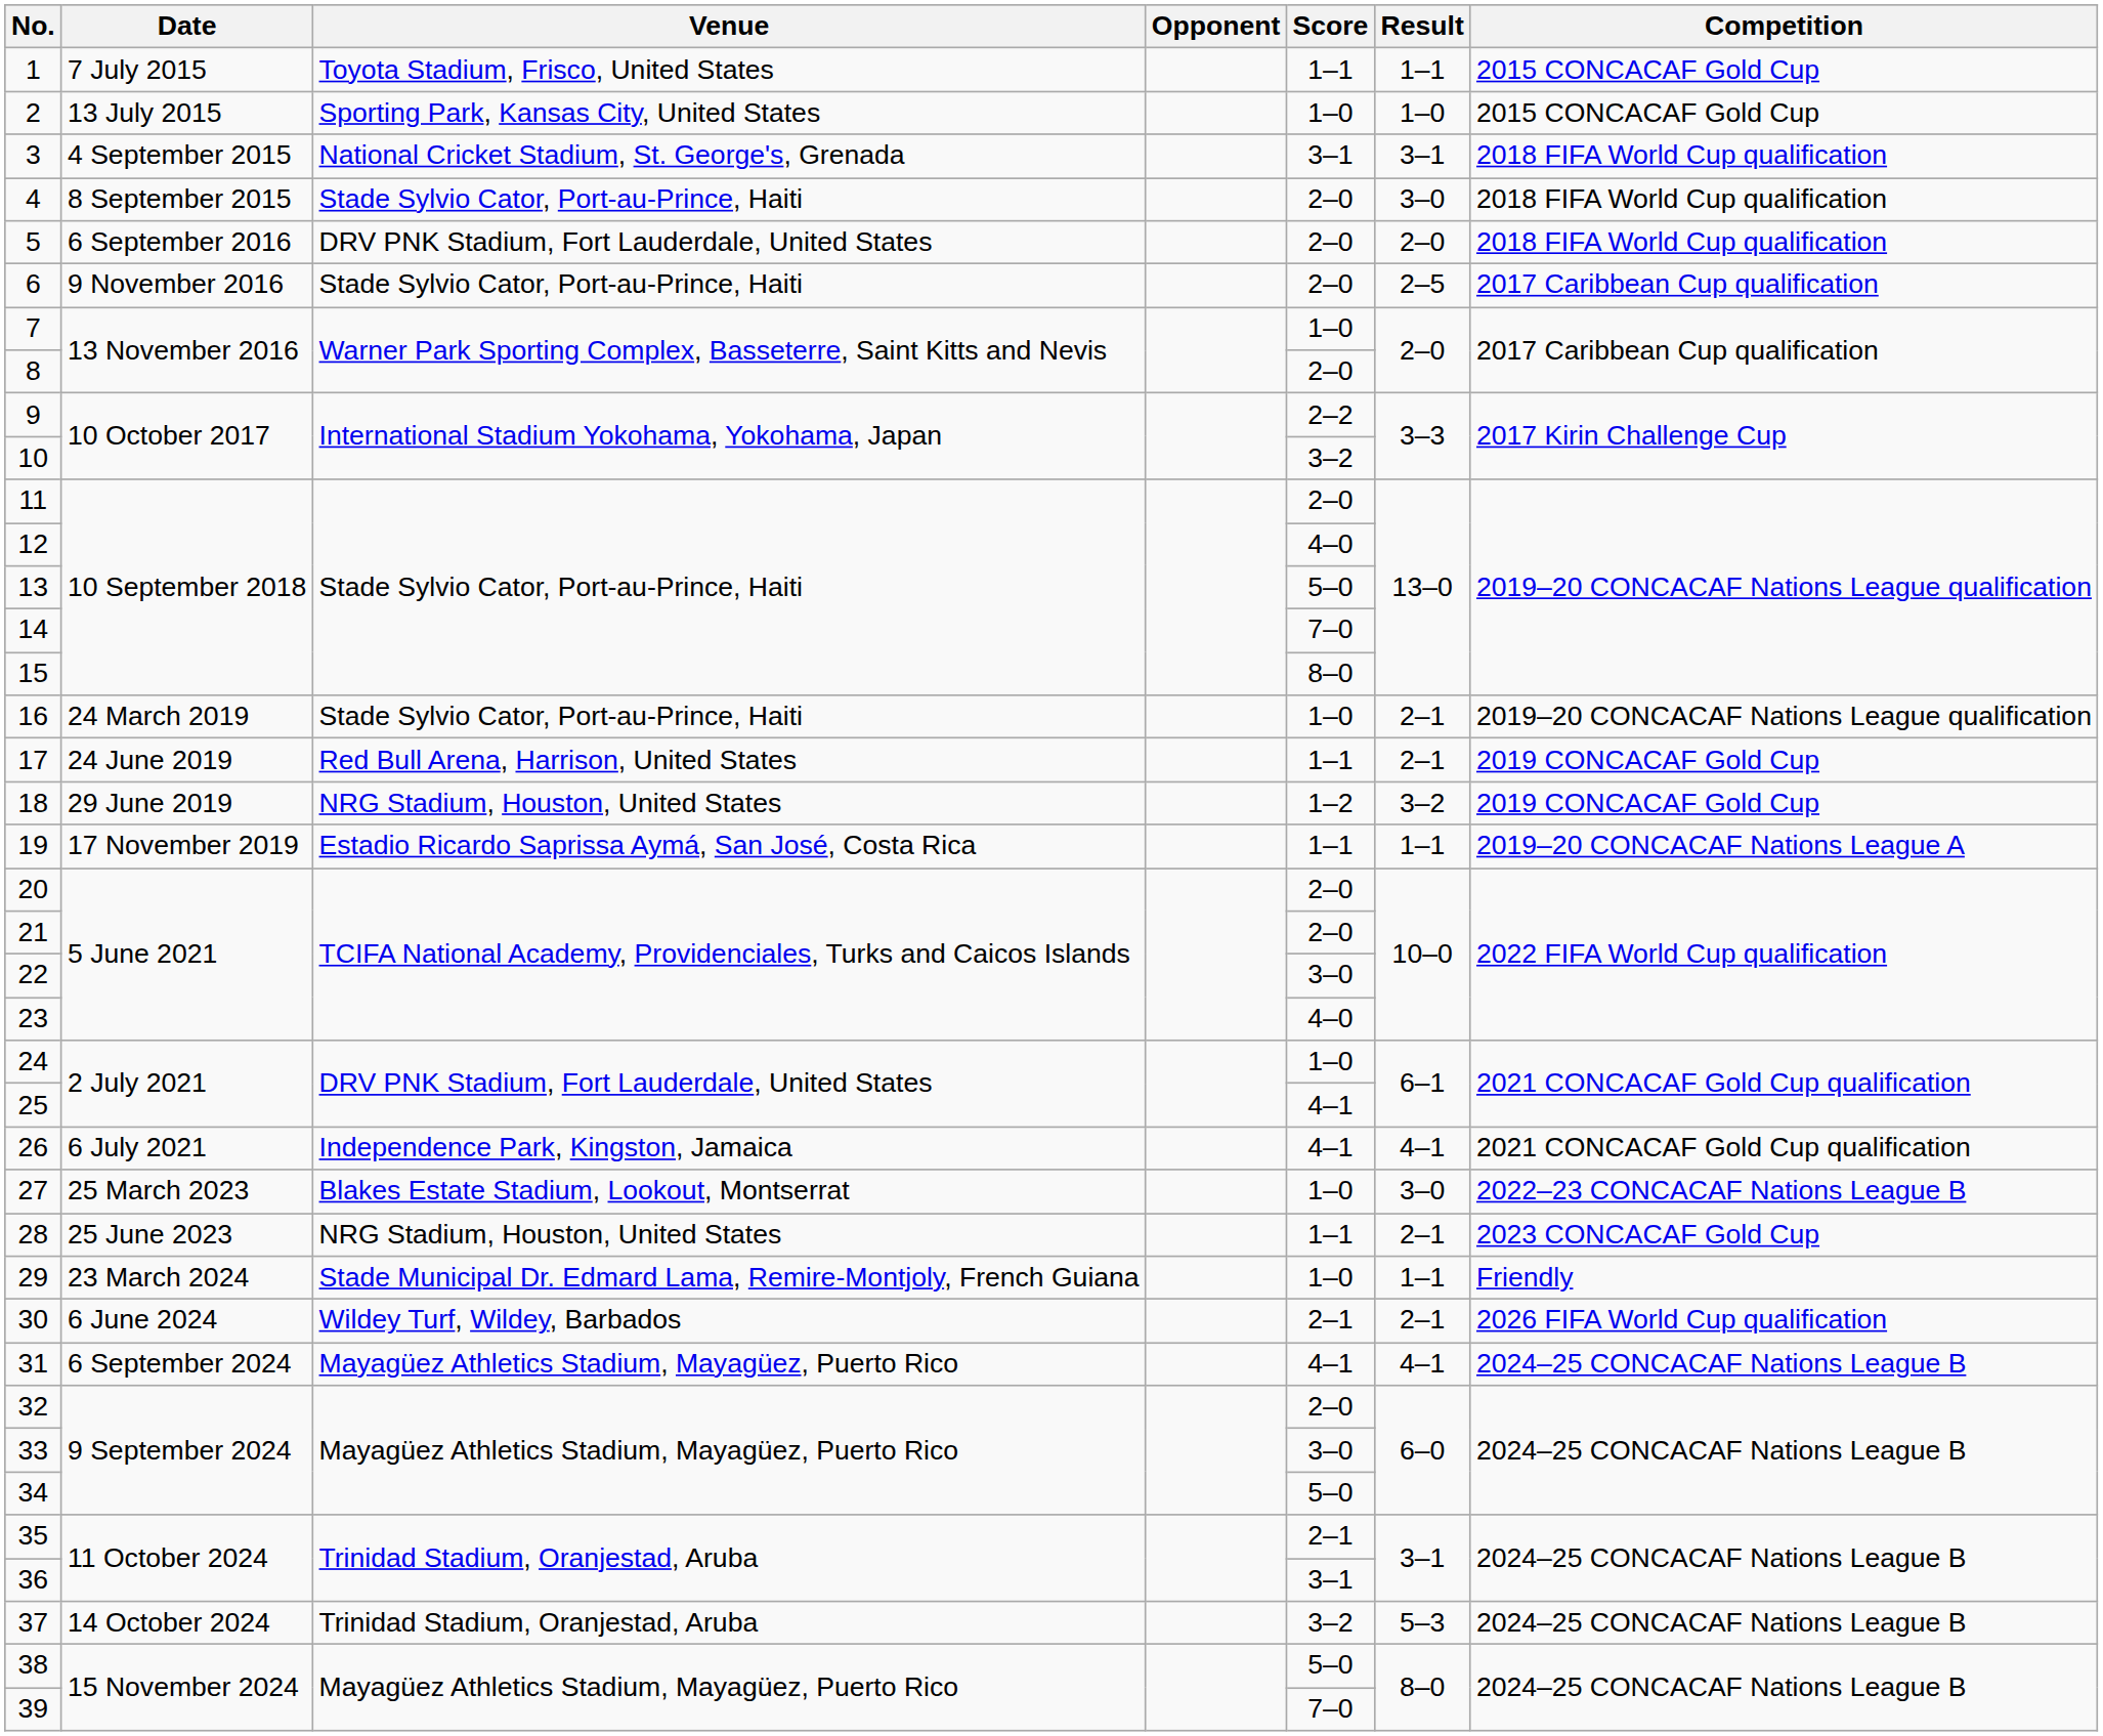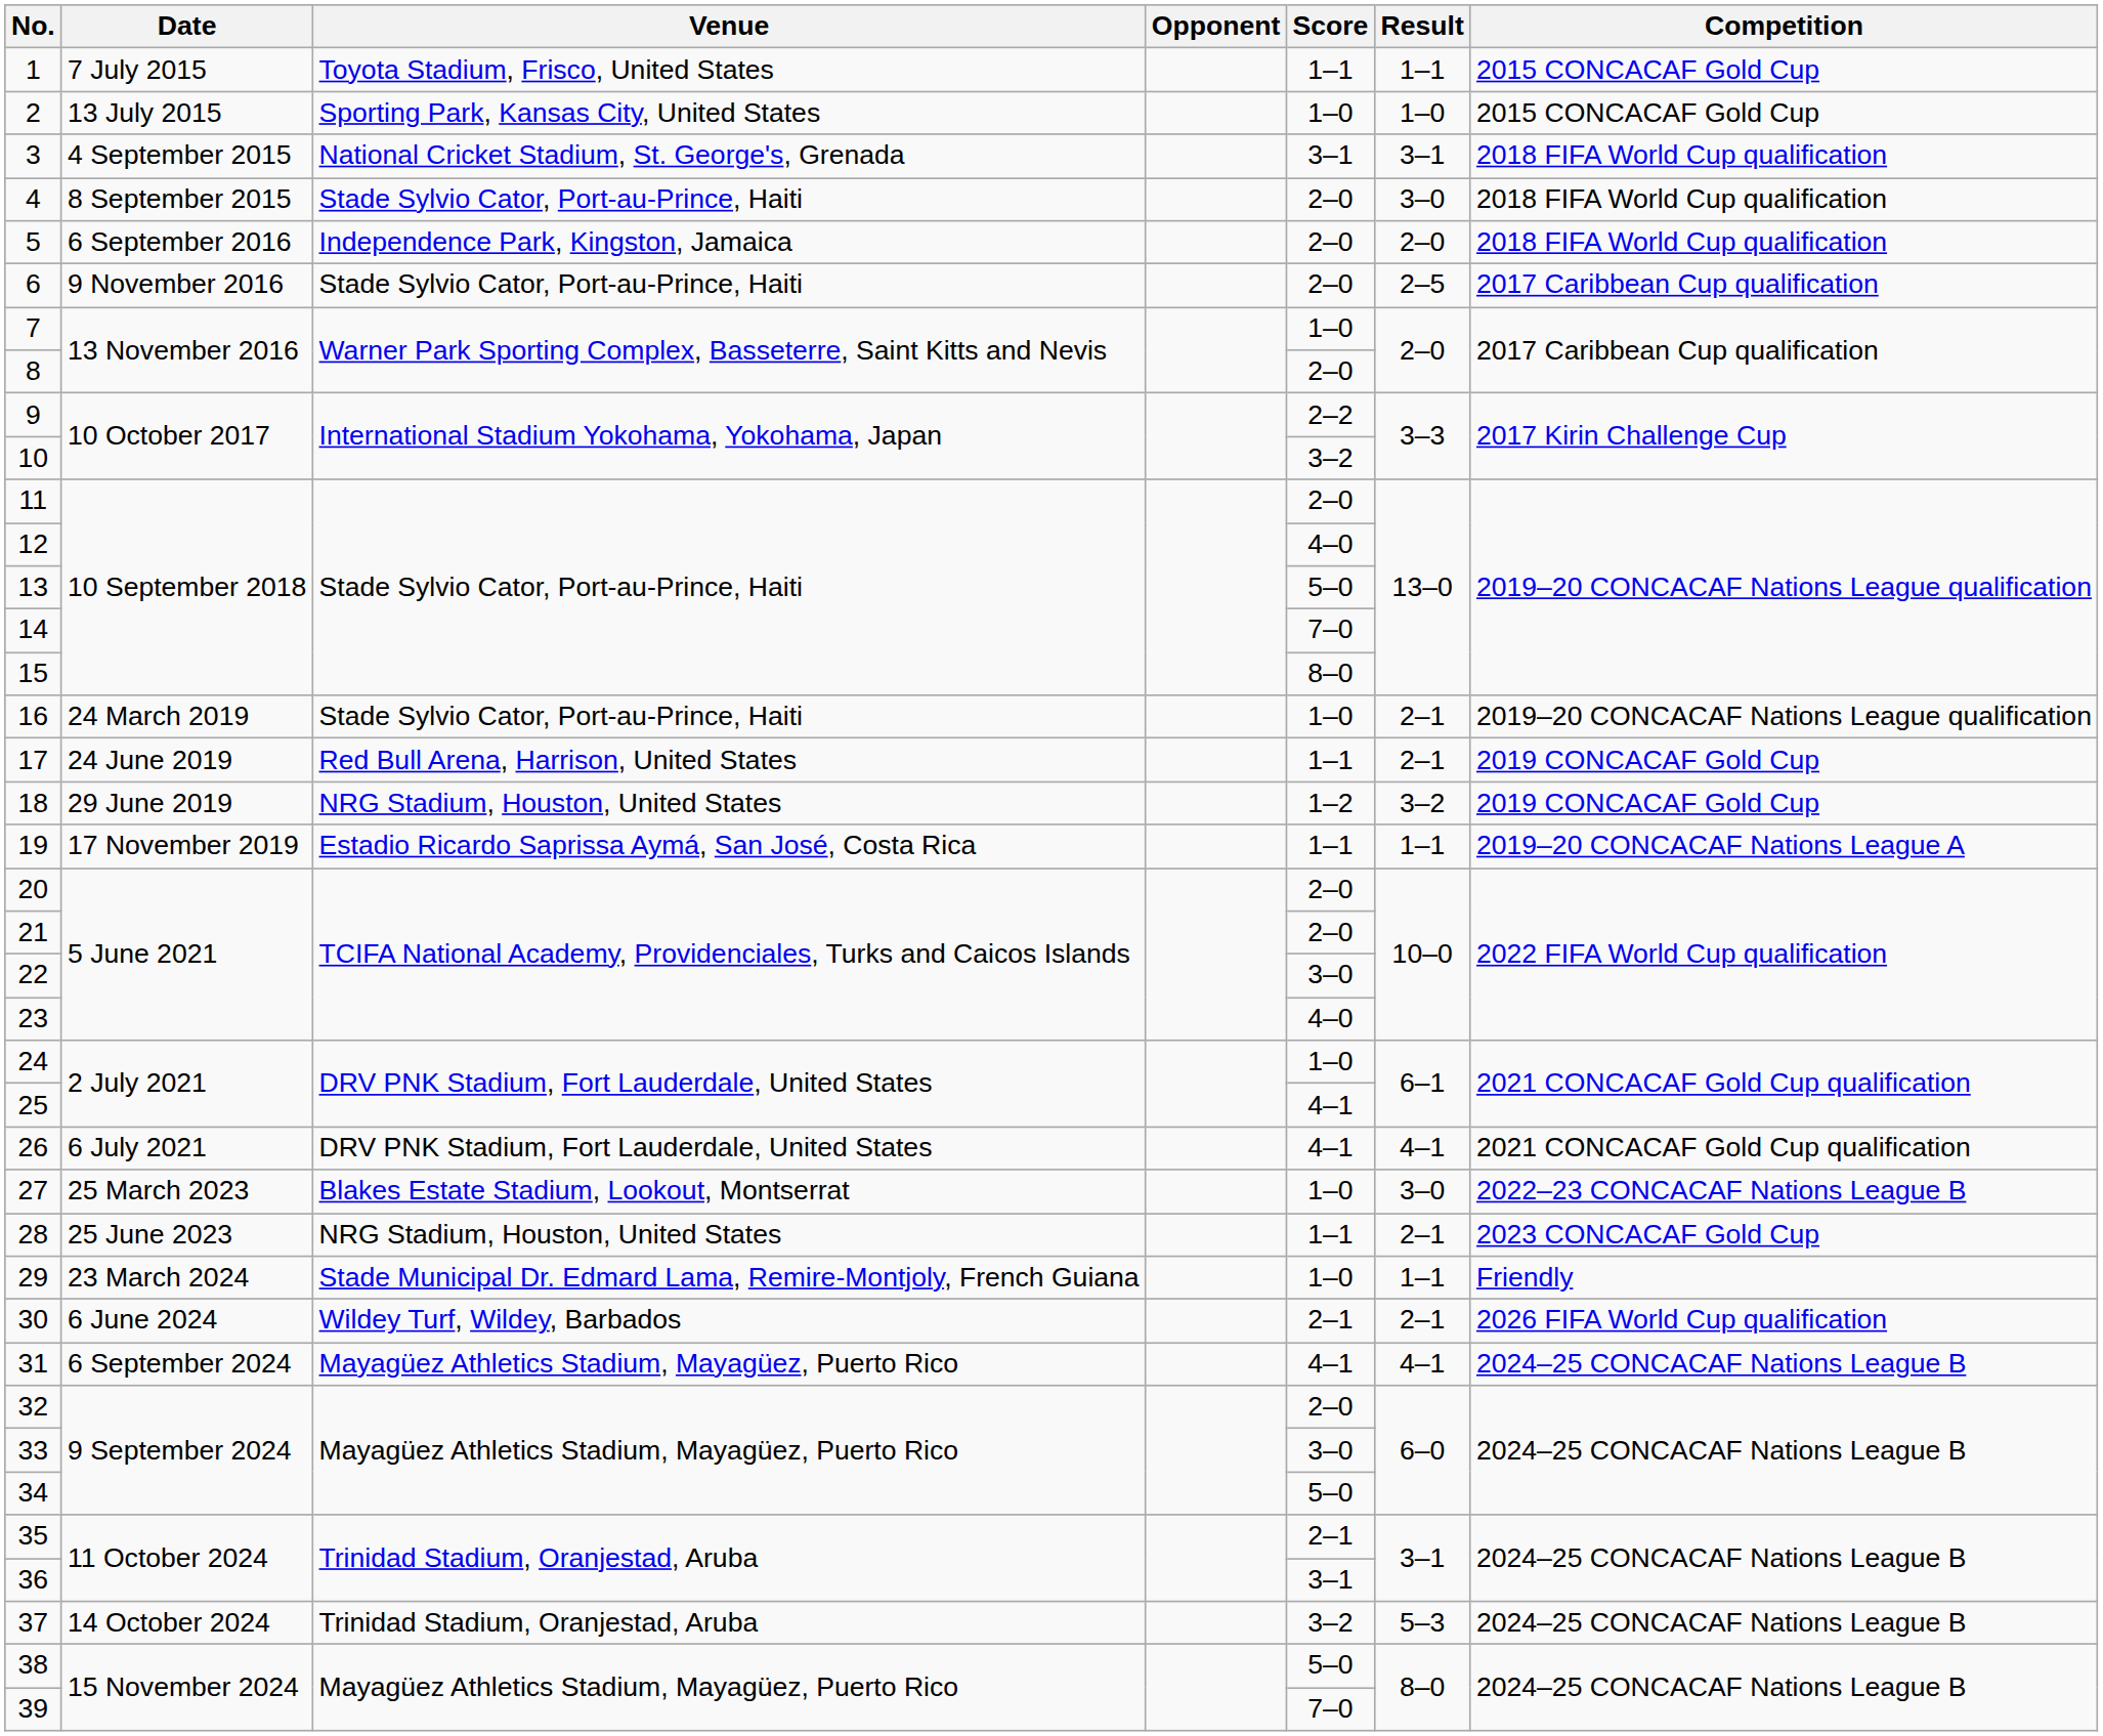 <table class="wikitable sortable">
 <tr>
 <th scope="col">No.</th>
 <th scope="col">Date</th>
 <th scope="col">Venue</th>
 <th scope="col">Opponent</th>
 <th scope="col">Score</th>
 <th scope="col">Result</th>
 <th scope="col">Competition</th>
 </tr>
 <tr>
 <td align="center">1</td>
 <td>7 July 2015</td>
 <td><a href='#'>Toyota Stadium</a>, <a href='#'>Frisco</a>, United States</td>
 <td></td>
 <td align="center">1–1</td>
 <td align="center">1–1</td>
 <td><a href='#'>2015 CONCACAF Gold Cup</a></td>
 </tr>
 <tr>
 <td align="center">2</td>
 <td>13 July 2015</td>
 <td><a href='#'>Sporting Park</a>, <a href='#'>Kansas City</a>, United States</td>
 <td></td>
 <td align="center">1–0</td>
 <td align="center">1–0</td>
 <td>2015 CONCACAF Gold Cup</td>
 </tr>
 <tr>
 <td align="center">3</td>
 <td>4 September 2015</td>
 <td><a href='#'>National Cricket Stadium</a>, <a href='#'>St. George's</a>, Grenada</td>
 <td></td>
 <td align="center">3–1</td>
 <td align="center">3–1</td>
 <td><a href='#'>2018 FIFA World Cup qualification</a></td>
 </tr>
 <tr>
 <td align="center">4</td>
 <td>8 September 2015</td>
 <td><a href='#'>Stade Sylvio Cator</a>, <a href='#'>Port-au-Prince</a>, Haiti</td>
 <td></td>
 <td align="center">2–0</td>
 <td align="center">3–0</td>
 <td>2018 FIFA World Cup qualification</td>
 </tr>
 <tr>
 <td align="center">5</td>
 <td>6 September 2016</td>
-<td>DRV PNK Stadium, Fort Lauderdale, United States</td>
+<td><a href='#'>Independence Park</a>, <a href='#'>Kingston</a>, Jamaica</td>
 <td></td>
 <td align="center">2–0</td>
 <td align="center">2–0</td>
 <td><a href='#'>2018 FIFA World Cup qualification</a></td>
 </tr>
 <tr>
 <td align="center">6</td>
 <td>9 November 2016</td>
 <td>Stade Sylvio Cator, Port-au-Prince, Haiti</td>
 <td></td>
 <td align="center">2–0</td>
 <td align="center">2–5</td>
 <td><a href='#'>2017 Caribbean Cup qualification</a></td>
 </tr>
 <tr>
 <td align="center">7</td>
 <td rowspan="2">13 November 2016</td>
 <td rowspan="2"><a href='#'>Warner Park Sporting Complex</a>, <a href='#'>Basseterre</a>, Saint Kitts and Nevis</td>
 <td rowspan="2"></td>
 <td align="center">1–0</td>
 <td rowspan="2" align="center">2–0</td>
 <td rowspan="2">2017 Caribbean Cup qualification</td>
 </tr>
 <tr>
 <td align="center">8</td>
 <td align="center">2–0</td>
 </tr>
 <tr>
 <td align="center">9</td>
 <td rowspan="2">10 October 2017</td>
 <td rowspan="2"><a href='#'>International Stadium Yokohama</a>, <a href='#'>Yokohama</a>, Japan</td>
 <td rowspan="2"></td>
 <td align="center">2–2</td>
 <td align=center rowspan="2">3–3</td>
 <td rowspan="2"><a href='#'>2017 Kirin Challenge Cup</a></td>
 </tr>
 <tr>
 <td align="center">10</td>
 <td align="center">3–2</td>
 </tr>
 <tr>
 <td align="center">11</td>
 <td rowspan="5">10 September 2018</td>
 <td rowspan="5">Stade Sylvio Cator, Port-au-Prince, Haiti</td>
 <td rowspan="5"></td>
 <td align="center">2–0</td>
 <td rowspan="5" align="center">13–0</td>
 <td rowspan="5"><a href='#'>2019–20 CONCACAF Nations League qualification</a></td>
 </tr>
 <tr>
 <td align="center">12</td>
 <td align="center">4–0</td>
 </tr>
 <tr>
 <td align="center">13</td>
 <td align="center">5–0</td>
 </tr>
 <tr>
 <td align="center">14</td>
 <td align="center">7–0</td>
 </tr>
 <tr>
 <td align="center">15</td>
 <td align="center">8–0</td>
 </tr>
 <tr>
 <td align="center">16</td>
 <td>24 March 2019</td>
 <td>Stade Sylvio Cator, Port-au-Prince, Haiti</td>
 <td></td>
 <td align="center">1–0</td>
 <td align="center">2–1</td>
 <td>2019–20 CONCACAF Nations League qualification</td>
 </tr>
 <tr>
 <td align="center">17</td>
 <td>24 June 2019</td>
 <td><a href='#'>Red Bull Arena</a>, <a href='#'>Harrison</a>, United States</td>
 <td></td>
 <td align="center">1–1</td>
 <td align="center">2–1</td>
 <td><a href='#'>2019 CONCACAF Gold Cup</a></td>
 </tr>
 <tr>
 <td align="center">18</td>
 <td>29 June 2019</td>
 <td><a href='#'>NRG Stadium</a>, <a href='#'>Houston</a>, United States</td>
 <td></td>
 <td align="center">1–2</td>
 <td align="center">3–2</td>
 <td><a href='#'>2019 CONCACAF Gold Cup</a></td>
 </tr>
 <tr>
 <td align="center">19</td>
 <td>17 November 2019</td>
 <td><a href='#'>Estadio Ricardo Saprissa Aymá</a>, <a href='#'>San José</a>, Costa Rica</td>
 <td></td>
 <td align="center">1–1</td>
 <td align="center">1–1</td>
 <td><a href='#'>2019–20 CONCACAF Nations League A</a></td>
 </tr>
 <tr>
 <td align="center">20</td>
 <td rowspan="4">5 June 2021</td>
 <td rowspan="4"><a href='#'>TCIFA National Academy</a>, <a href='#'>Providenciales</a>, Turks and Caicos Islands</td>
 <td rowspan="4"></td>
 <td align="center">2–0</td>
 <td align=center rowspan="4">10–0</td>
 <td rowspan="4"><a href='#'>2022 FIFA World Cup qualification</a></td>
 </tr>
 <tr>
 <td align="center">21</td>
 <td align="center">2–0</td>
 </tr>
 <tr>
 <td align="center">22</td>
 <td align="center">3–0</td>
 </tr>
 <tr>
 <td align="center">23</td>
 <td align="center">4–0</td>
 </tr>
 <tr>
 <td align="center">24</td>
 <td rowspan="2">2 July 2021</td>
 <td rowspan="2"><a href='#'>DRV PNK Stadium</a>, <a href='#'>Fort Lauderdale</a>, United States</td>
 <td rowspan="2"></td>
 <td align="center">1–0</td>
 <td align=center rowspan="2">6–1</td>
 <td rowspan=2><a href='#'>2021 CONCACAF Gold Cup qualification</a></td>
 </tr>
 <tr>
 <td align="center">25</td>
 <td align="center">4–1</td>
 </tr>
 <tr>
 <td align="center">26</td>
 <td>6 July 2021</td>
-<td><a href='#'>Independence Park</a>, <a href='#'>Kingston</a>, Jamaica</td>
+<td>DRV PNK Stadium, Fort Lauderdale, United States</td>
 <td></td>
 <td align="center">4–1</td>
 <td align="center">4–1</td>
 <td>2021 CONCACAF Gold Cup qualification</td>
 </tr>
 <tr>
 <td align="center">27</td>
 <td>25 March 2023</td>
 <td><a href='#'>Blakes Estate Stadium</a>, <a href='#'>Lookout</a>, Montserrat</td>
 <td></td>
 <td align="center">1–0</td>
 <td align="center">3–0</td>
 <td><a href='#'>2022–23 CONCACAF Nations League B</a></td>
 </tr>
 <tr>
 <td align="center">28</td>
 <td>25 June 2023</td>
 <td>NRG Stadium, Houston, United States</td>
 <td></td>
 <td align="center">1–1</td>
 <td align="center">2–1</td>
 <td><a href='#'>2023 CONCACAF Gold Cup</a></td>
 </tr>
 <tr>
 <td align="center">29</td>
 <td>23 March 2024</td>
 <td><a href='#'>Stade Municipal Dr. Edmard Lama</a>, <a href='#'>Remire-Montjoly</a>, French Guiana</td>
 <td></td>
 <td align="center">1–0</td>
 <td align="center">1–1</td>
 <td><a href='#'>Friendly</a></td>
 </tr>
 <tr>
 <td align="center">30</td>
 <td>6 June 2024</td>
 <td><a href='#'>Wildey Turf</a>, <a href='#'>Wildey</a>, Barbados</td>
 <td></td>
 <td align="center">2–1</td>
 <td align="center">2–1</td>
 <td><a href='#'>2026 FIFA World Cup qualification</a></td>
 </tr>
 <tr>
 <td align="center">31</td>
 <td>6 September 2024</td>
 <td><a href='#'>Mayagüez Athletics Stadium</a>, <a href='#'>Mayagüez</a>, Puerto Rico</td>
 <td></td>
 <td align="center">4–1</td>
 <td align="center">4–1</td>
 <td><a href='#'>2024–25 CONCACAF Nations League B</a></td>
 </tr>
 <tr>
 <td align="center">32</td>
 <td rowspan="3">9 September 2024</td>
 <td rowspan="3">Mayagüez Athletics Stadium, Mayagüez, Puerto Rico</td>
 <td rowspan="3"></td>
 <td align="center">2–0</td>
 <td align=center rowspan="3">6–0</td>
 <td rowspan="3">2024–25 CONCACAF Nations League B</td>
 </tr>
 <tr>
 <td align="center">33</td>
 <td align="center">3–0</td>
 </tr>
 <tr>
 <td align="center">34</td>
 <td align="center">5–0</td>
 </tr>
 <tr>
 <td align="center">35</td>
 <td rowspan="2">11 October 2024</td>
 <td rowspan="2"><a href='#'>Trinidad Stadium</a>, <a href='#'>Oranjestad</a>, Aruba</td>
 <td rowspan="2"></td>
 <td align="center">2–1</td>
 <td align=center rowspan="2">3–1</td>
 <td rowspan="2">2024–25 CONCACAF Nations League B</td>
 </tr>
 <tr>
 <td align="center">36</td>
 <td align="center">3–1</td>
 </tr>
 <tr>
 <td align="center">37</td>
 <td>14 October 2024</td>
 <td>Trinidad Stadium, Oranjestad, Aruba</td>
 <td></td>
 <td align="center">3–2</td>
 <td align="center">5–3</td>
 <td>2024–25 CONCACAF Nations League B</td>
 </tr>
 <tr>
 <td align="center">38</td>
 <td rowspan="2">15 November 2024</td>
 <td rowspan="2">Mayagüez Athletics Stadium, Mayagüez, Puerto Rico</td>
 <td rowspan="2"></td>
 <td align="center">5–0</td>
 <td align=center rowspan="2">8–0</td>
 <td rowspan="2">2024–25 CONCACAF Nations League B</td>
 </tr>
 <tr>
 <td align="center">39</td>
 <td align="center">7–0</td>
 </tr>
 </table>
